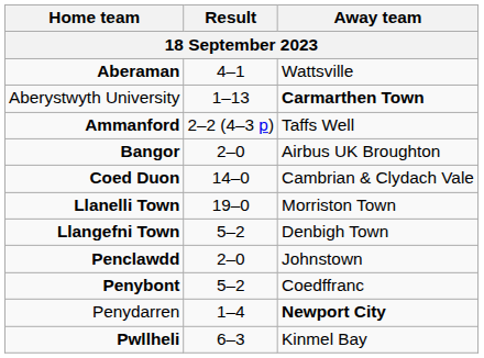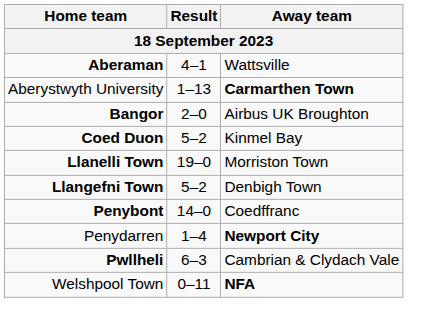 <table class="wikitable">
 <tr>
 <th>Home team</th>
 <th>Result</th>
 <th>Away team</th>
 </tr>
 <tr>
 <th colspan = 3>18 September 2023</th>
 </tr>
 <tr>
 <td style="text-align:right;"><strong>Aberaman</strong></td>
 <td style="text-align:center;">4–1</td>
 <td>Wattsville</td>
 </tr>
 <tr>
 <td style="text-align:right;">Aberystwyth University</td>
 <td style="text-align:center;">1–13</td>
 <td><strong>Carmarthen Town</strong></td>
 </tr>
 <tr>
-<td style="text-align:right;"><strong>Ammanford</strong></td>
-<td style="text-align:center;">2–2 (4–3 <a href='#'>p</a>)</td>
-<td>Taffs Well</td>
-</tr>
-<tr>
 <td style="text-align:right;"><strong>Bangor</strong></td>
 <td style="text-align:center;">2–0</td>
 <td>Airbus UK Broughton</td>
 </tr>
 <tr>
 <td style="text-align:right;"><strong>Coed Duon</strong></td>
-<td style="text-align:center;">14–0</td>
-<td>Cambrian & Clydach Vale</td>
+<td style="text-align:center;">5–2</td>
+<td>Kinmel Bay</td>
 </tr>
 <tr>
 <td style="text-align:right;"><strong>Llanelli Town</strong></td>
 <td style="text-align:center;">19–0</td>
 <td>Morriston Town</td>
 </tr>
 <tr>
 <td style="text-align:right;"><strong>Llangefni Town</strong></td>
 <td style="text-align:center;">5–2</td>
 <td>Denbigh Town</td>
 </tr>
 <tr>
-<td style="text-align:right;"><strong>Penclawdd</strong></td>
-<td style="text-align:center;">2–0</td>
-<td>Johnstown</td>
-</tr>
-<tr>
 <td style="text-align:right;"><strong>Penybont</strong></td>
-<td style="text-align:center;">5–2</td>
+<td style="text-align:center;">14–0</td>
 <td>Coedffranc</td>
 </tr>
 <tr>
 <td style="text-align:right;">Penydarren</td>
 <td style="text-align:center;">1–4</td>
 <td><strong>Newport City</strong></td>
 </tr>
 <tr>
 <td style="text-align:right;"><strong>Pwllheli</strong></td>
 <td style="text-align:center;">6–3</td>
-<td>Kinmel Bay</td>
+<td>Cambrian & Clydach Vale</td>
+</tr>
+<tr>
+<td style="text-align:right;">Welshpool Town</td>
+<td style="text-align:center;">0–11</td>
+<td><strong>NFA</strong></td>
 </tr>
 </table>
